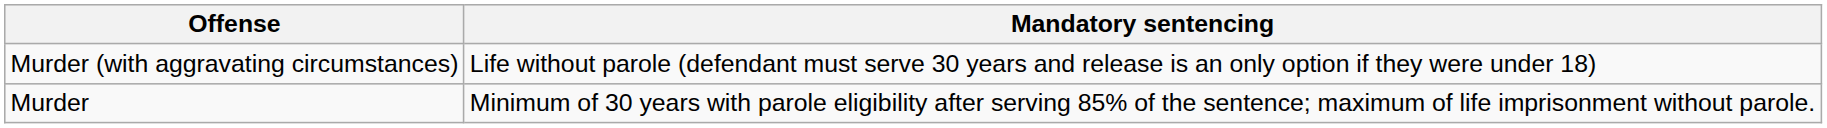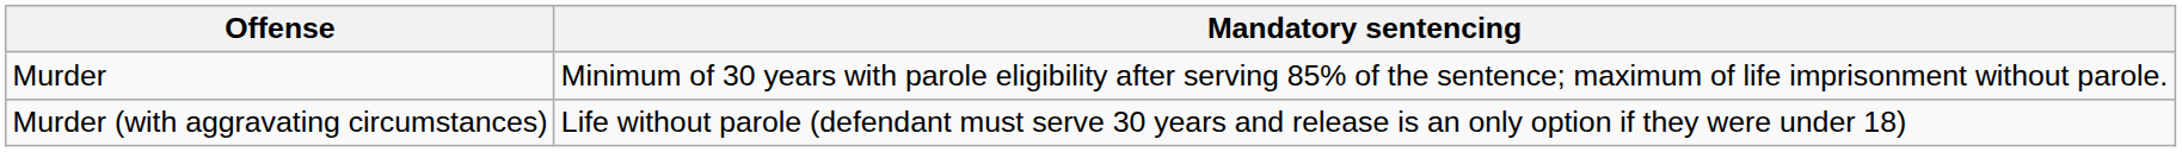 <table class="wikitable">
 <tr>
 <th>Offense</th>
 <th>Mandatory sentencing</th>
 </tr>
 <tr>
+<td>Murder</td>
+<td>Minimum of 30 years with parole eligibility after serving 85% of the sentence; maximum of life imprisonment without parole.</td>
+</tr>
+<tr>
 <td>Murder (with aggravating circumstances)</td>
 <td>Life without parole (defendant must serve 30 years and release is an only option if they were under 18)</td>
 </tr>
-<tr>
-<td>Murder</td>
-<td>Minimum of 30 years with parole eligibility after serving 85% of the sentence; maximum of life imprisonment without parole.</td>
-</tr>
 </table>
